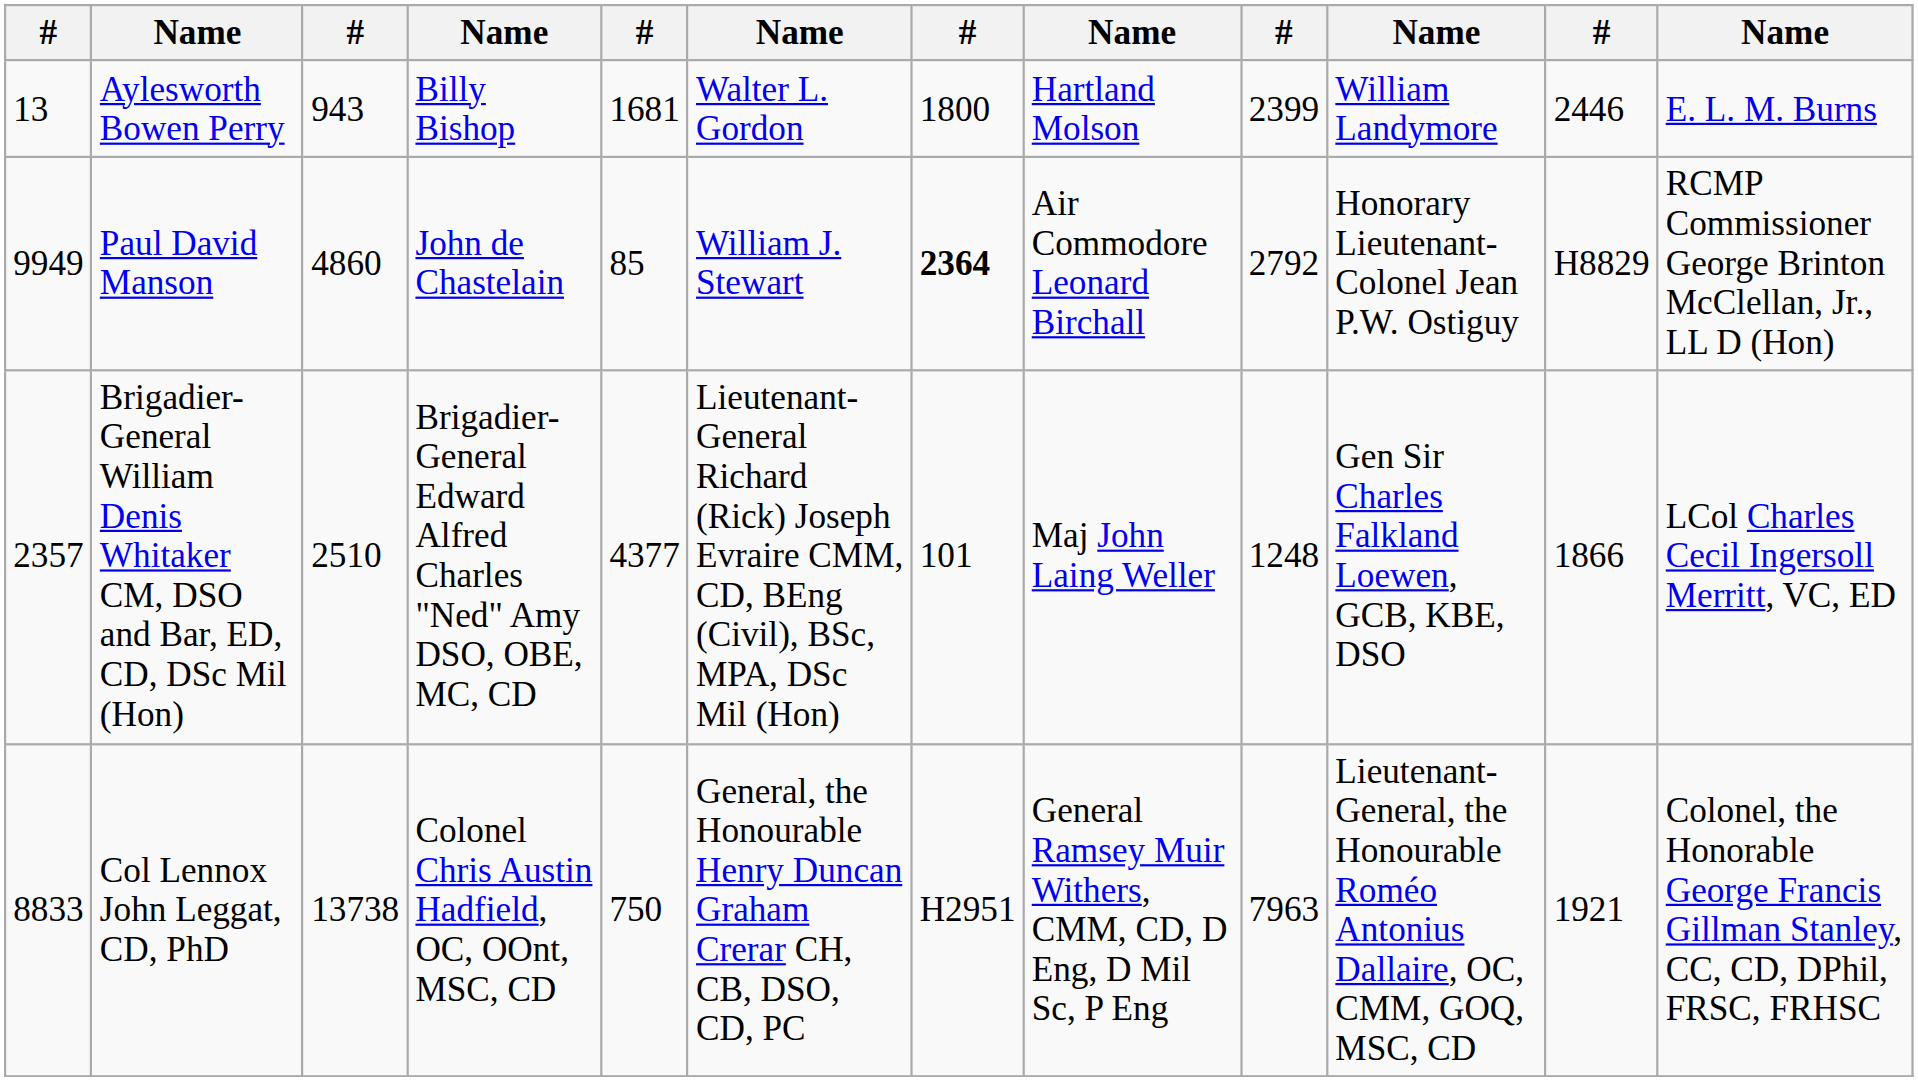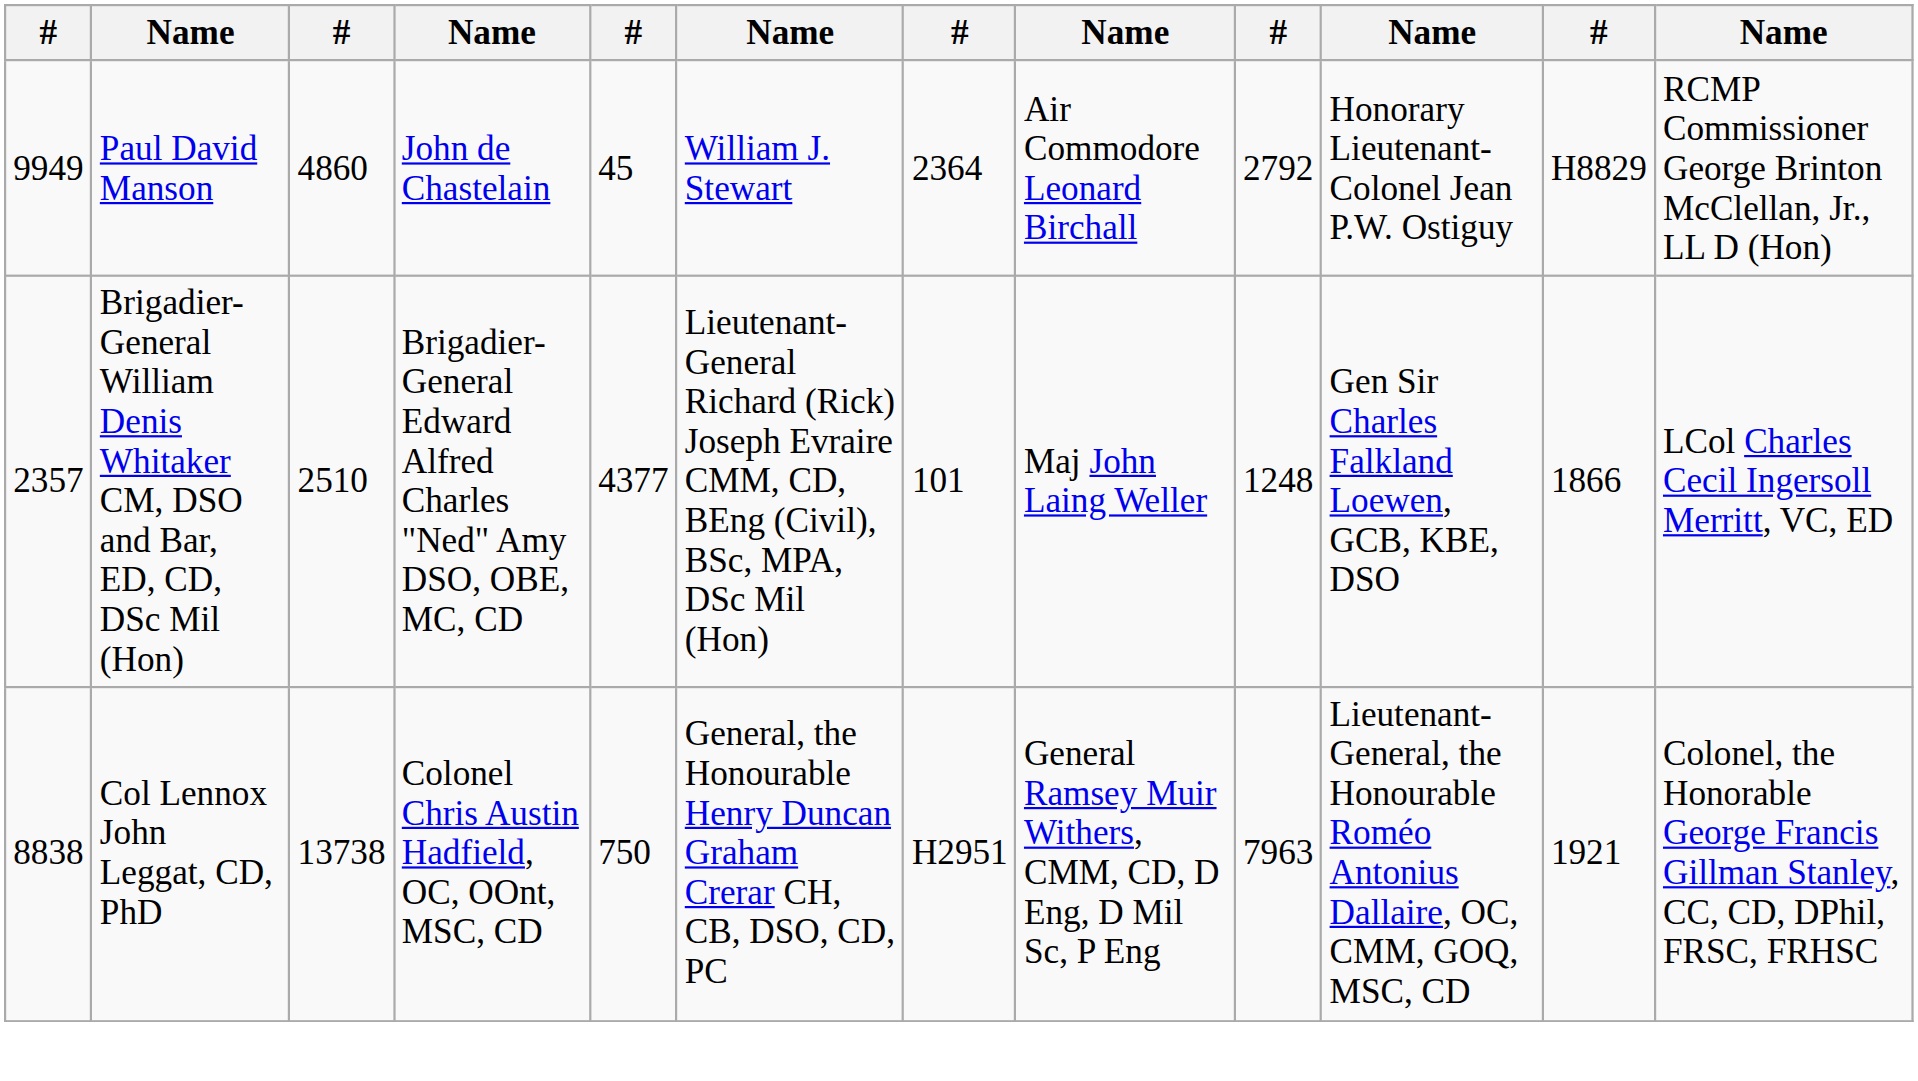 <table class="wikitable">
 <tr>
 <th>#</th>
 <th>Name</th>
 <th>#</th>
 <th>Name</th>
 <th>#</th>
 <th>Name</th>
 <th>#</th>
 <th>Name</th>
 <th>#</th>
 <th>Name</th>
 <th>#</th>
 <th>Name</th>
 </tr>
 <tr>
-<td>13</td>
-<td><a href='#'>Aylesworth Bowen Perry</a></td>
-<td>943</td>
-<td><a href='#'>Billy Bishop</a></td>
-<td>1681</td>
-<td><a href='#'>Walter L. Gordon</a></td>
-<td>1800</td>
-<td><a href='#'>Hartland Molson</a></td>
-<td>2399</td>
-<td><a href='#'>William Landymore</a></td>
-<td>2446</td>
-<td><a href='#'>E. L. M. Burns</a></td>
-</tr>
-<tr>
 <td>9949</td>
 <td><a href='#'>Paul David Manson</a></td>
 <td>4860</td>
 <td><a href='#'>John de Chastelain</a></td>
-<td>85</td>
+<td>45</td>
 <td><a href='#'>William J. Stewart</a></td>
-<td><strong>2364</strong></td>
+<td>2364</td>
 <td>Air Commodore <a href='#'>Leonard Birchall</a></td>
 <td>2792</td>
 <td>Honorary Lieutenant-Colonel Jean P.W. Ostiguy</td>
 <td>H8829</td>
 <td>RCMP Commissioner George Brinton McClellan, Jr., LL D (Hon)</td>
 </tr>
 <tr>
 <td>2357</td>
 <td>Brigadier-General William <a href='#'>Denis Whitaker</a> CM, DSO and Bar, ED, CD, DSc Mil (Hon)</td>
 <td>2510</td>
 <td>Brigadier-General Edward Alfred Charles "Ned" Amy DSO, OBE, MC, CD</td>
 <td>4377</td>
 <td>Lieutenant-General Richard (Rick) Joseph Evraire CMM, CD, BEng (Civil), BSc, MPA, DSc Mil (Hon)</td>
 <td>101</td>
 <td>Maj <a href='#'>John Laing Weller</a></td>
 <td>1248</td>
 <td>Gen Sir <a href='#'>Charles Falkland Loewen</a>, GCB, KBE, DSO</td>
 <td>1866</td>
 <td>LCol <a href='#'>Charles Cecil Ingersoll Merritt</a>, VC, ED</td>
 </tr>
 <tr>
-<td>8833</td>
+<td>8838</td>
 <td>Col Lennox John Leggat, CD, PhD</td>
 <td>13738</td>
 <td>Colonel <a href='#'>Chris Austin Hadfield</a>, OC, OOnt, MSC, CD</td>
 <td>750</td>
 <td>General, the Honourable <a href='#'>Henry Duncan Graham Crerar</a> CH, CB, DSO, CD, PC</td>
 <td>H2951</td>
 <td>General <a href='#'>Ramsey Muir Withers</a>, CMM, CD, D Eng, D Mil Sc, P Eng</td>
 <td>7963</td>
 <td>Lieutenant-General, the Honourable <a href='#'>Roméo Antonius Dallaire</a>, OC, CMM, GOQ, MSC, CD</td>
 <td>1921</td>
 <td>Colonel, the Honorable <a href='#'>George Francis Gillman Stanley</a>, CC, CD, DPhil, FRSC, FRHSC</td>
 </tr>
 <tr>
 </tr>
 </table>
